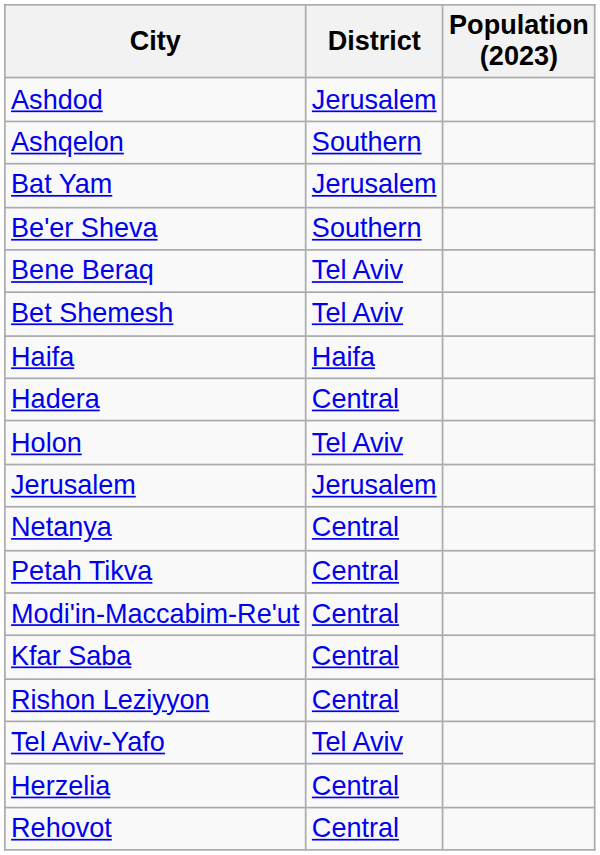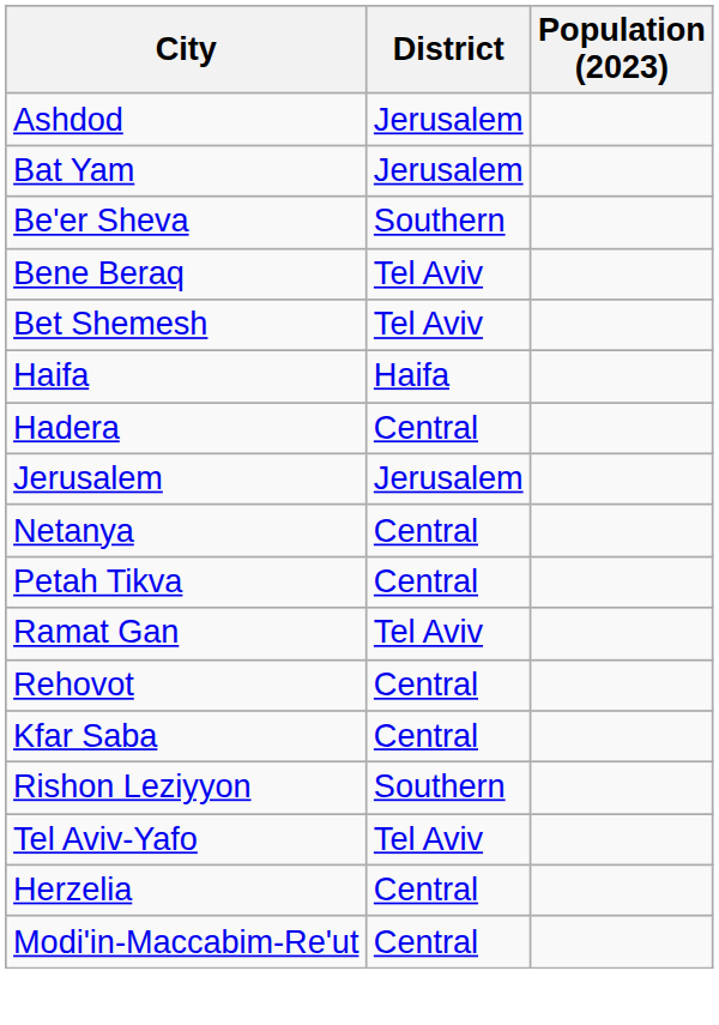 <table class="wikitable sortable sticky-header col3right">
 <tr>
 <th>City</th>
 <th>District</th>
 <th>Population<br>(2023)</th>
 </tr>
 <tr>
 <td><a href='#'>Ashdod</a></td>
 <td><a href='#'>Jerusalem</a></td>
-<td></td>
-</tr>
-<tr>
-<td><a href='#'>Ashqelon</a></td>
-<td><a href='#'>Southern</a></td>
 <td></td>
 </tr>
 <tr>
 <td><a href='#'>Bat Yam</a></td>
 <td><a href='#'>Jerusalem</a></td>
 <td></td>
 </tr>
 <tr>
 <td><a href='#'>Be'er Sheva</a></td>
 <td><a href='#'>Southern</a></td>
 <td></td>
 </tr>
 <tr>
 <td><a href='#'>Bene Beraq</a></td>
 <td><a href='#'>Tel Aviv</a></td>
 <td></td>
 </tr>
 <tr>
 <td><a href='#'>Bet Shemesh</a></td>
 <td><a href='#'>Tel Aviv</a></td>
 <td></td>
 </tr>
 <tr>
 <td><a href='#'>Haifa</a></td>
 <td><a href='#'>Haifa</a></td>
 <td></td>
 </tr>
 <tr>
 <td><a href='#'>Hadera</a></td>
 <td><a href='#'>Central</a></td>
 <td></td>
 </tr>
 <tr>
-<td><a href='#'>Holon</a></td>
-<td><a href='#'>Tel Aviv</a></td>
-<td></td>
-</tr>
-<tr>
 <td><a href='#'>Jerusalem</a></td>
 <td><a href='#'>Jerusalem</a></td>
 <td></td>
 </tr>
 <tr>
 <td><a href='#'>Netanya</a></td>
 <td><a href='#'>Central</a></td>
 <td></td>
 </tr>
 <tr>
 <td><a href='#'>Petah Tikva</a></td>
 <td><a href='#'>Central</a></td>
 <td></td>
 </tr>
 <tr>
-<td><a href='#'>Modi'in-Maccabim-Re'ut</a></td>
+<td><a href='#'>Ramat Gan</a></td>
+<td><a href='#'>Tel Aviv</a></td>
+<td></td>
+</tr>
+<tr>
+<td><a href='#'>Rehovot</a></td>
 <td><a href='#'>Central</a></td>
 <td></td>
 </tr>
 <tr>
 <td><a href='#'>Kfar Saba</a></td>
 <td><a href='#'>Central</a></td>
 <td></td>
 </tr>
 <tr>
 <td><a href='#'>Rishon Leziyyon</a></td>
-<td><a href='#'>Central</a></td>
+<td><a href='#'>Southern</a></td>
 <td></td>
 </tr>
 <tr>
 <td><a href='#'>Tel Aviv-Yafo</a></td>
 <td><a href='#'>Tel Aviv</a></td>
 <td></td>
 </tr>
 <tr>
 <td><a href='#'>Herzelia</a></td>
 <td><a href='#'>Central</a></td>
 <td></td>
 </tr>
 <tr>
-<td><a href='#'>Rehovot</a></td>
+<td><a href='#'>Modi'in-Maccabim-Re'ut</a></td>
 <td><a href='#'>Central</a></td>
 <td></td>
 </tr>
 </table>
